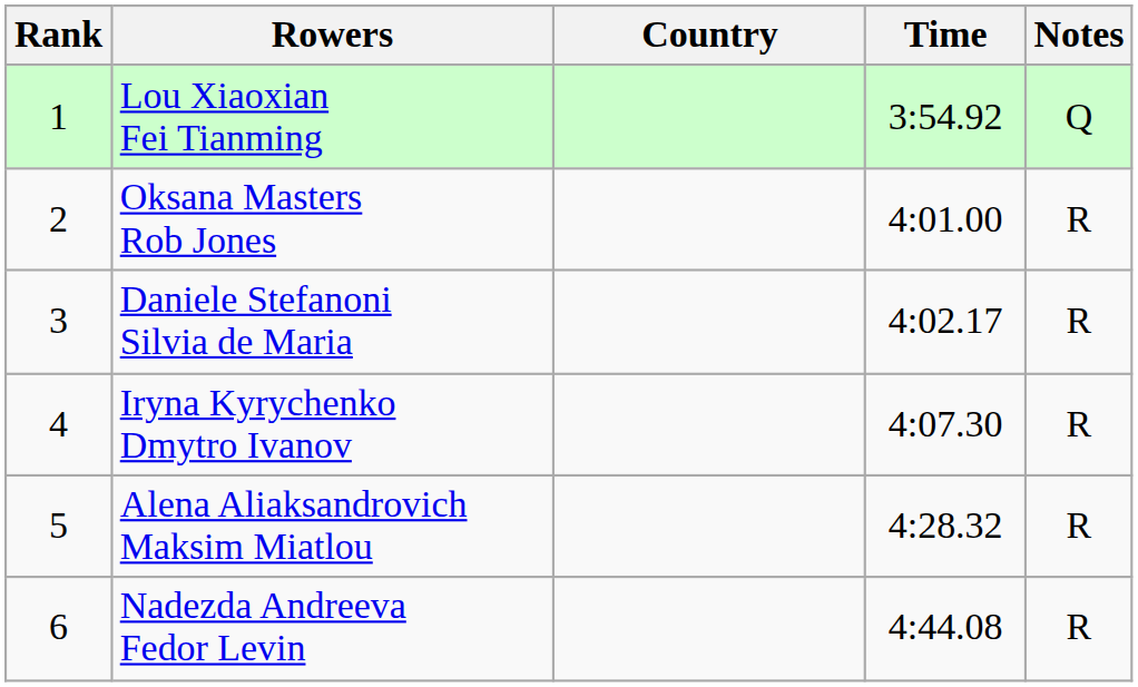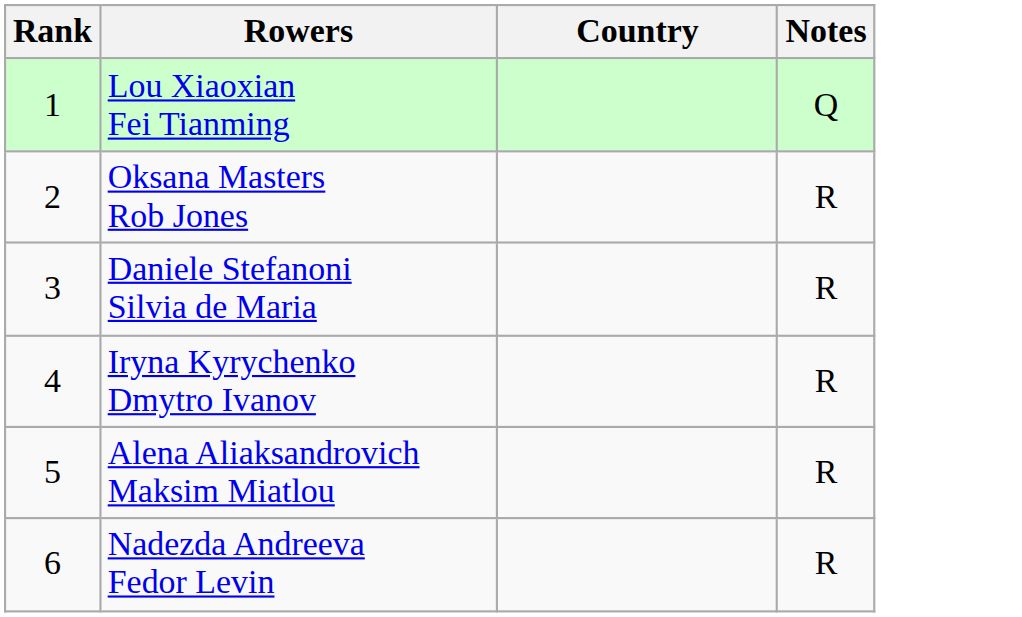 <table class="wikitable" style="text-align:center">
 <tr>
 <th>Rank</th>
 <th width=180>Rowers</th>
 <th width=125>Country</th>
-<th width=60>Time</th>
 <th>Notes</th>
 </tr>
 <tr bgcolor=#ccffcc>
 <td>1</td>
 <td style="text-align:left"><a href='#'>Lou Xiaoxian</a><br><a href='#'>Fei Tianming</a></td>
 <td style="text-align:left"></td>
-<td>3:54.92</td>
 <td>Q</td>
 </tr>
 <tr>
 <td>2</td>
 <td style="text-align:left"><a href='#'>Oksana Masters</a><br><a href='#'>Rob Jones</a></td>
 <td style="text-align:left"></td>
-<td>4:01.00</td>
 <td>R</td>
 </tr>
 <tr>
 <td>3</td>
 <td style="text-align:left"><a href='#'>Daniele Stefanoni</a><br><a href='#'>Silvia de Maria</a></td>
 <td style="text-align:left"></td>
-<td>4:02.17</td>
 <td>R</td>
 </tr>
 <tr>
 <td>4</td>
 <td style="text-align:left"><a href='#'>Iryna Kyrychenko</a><br><a href='#'>Dmytro Ivanov</a></td>
 <td style="text-align:left"></td>
-<td>4:07.30</td>
 <td>R</td>
 </tr>
 <tr>
 <td>5</td>
 <td style="text-align:left"><a href='#'>Alena Aliaksandrovich</a><br><a href='#'>Maksim Miatlou</a></td>
 <td style="text-align:left"></td>
-<td>4:28.32</td>
 <td>R</td>
 </tr>
 <tr>
 <td>6</td>
 <td style="text-align:left"><a href='#'>Nadezda Andreeva</a><br><a href='#'>Fedor Levin</a></td>
 <td style="text-align:left"></td>
-<td>4:44.08</td>
 <td>R</td>
 </tr>
 </table>
